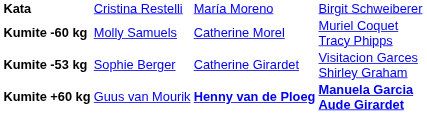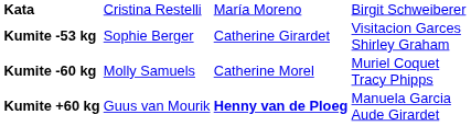 <table>
 <tr>
 <td><strong>Kata</strong></td>
 <td> <a href='#'>Cristina Restelli</a></td>
 <td> <a href='#'>María Moreno</a></td>
 <td> <a href='#'>Birgit Schweiberer</a></td>
 </tr>
 <tr>
+<td><strong>Kumite -53 kg</strong></td>
+<td> <a href='#'>Sophie Berger</a></td>
+<td> <a href='#'>Catherine Girardet</a></td>
+<td> <a href='#'>Visitacion Garces</a> <br>  <a href='#'>Shirley Graham</a></td>
+</tr>
+<tr>
 <td><strong>Kumite -60 kg</strong></td>
 <td> <a href='#'>Molly Samuels</a></td>
 <td> <a href='#'>Catherine Morel</a></td>
 <td> <a href='#'>Muriel Coquet</a> <br>  <a href='#'>Tracy Phipps</a></td>
 </tr>
 <tr>
-<td><strong>Kumite -53 kg</strong></td>
-<td> <a href='#'>Sophie Berger</a></td>
-<td> <a href='#'>Catherine Girardet</a></td>
-<td> <a href='#'>Visitacion Garces</a> <br>  <a href='#'>Shirley Graham</a></td>
-</tr>
-<tr>
 <td><strong>Kumite +60 kg</strong></td>
 <td> <a href='#'>Guus van Mourik</a></td>
 <td><strong> <a href='#'>Henny van de Ploeg</a></strong></td>
-<td><strong> <a href='#'>Manuela Garcia</a> <br>  <a href='#'>Aude Girardet</a></strong></td>
+<td> <a href='#'>Manuela Garcia</a> <br>  <a href='#'>Aude Girardet</a></td>
 </tr>
 </table>
